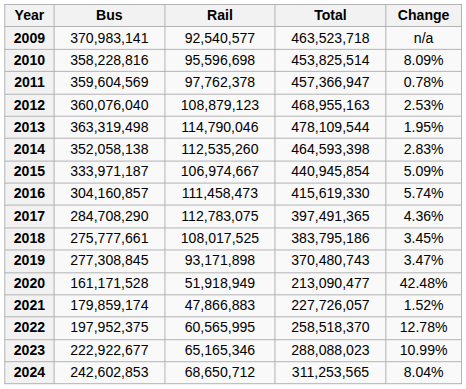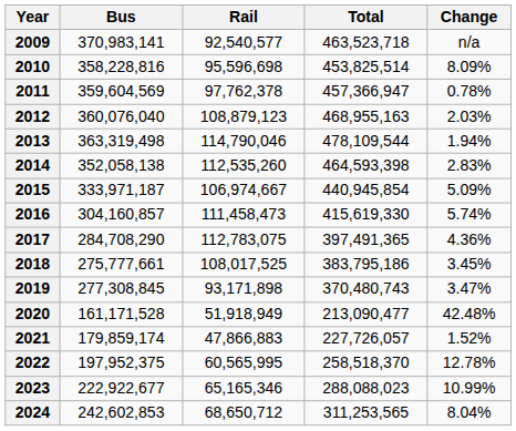 <table class="wikitable"  style="text-align:center; width:520px; margin:auto;">
 <tr>
 <th>Year</th>
 <th>Bus</th>
 <th>Rail</th>
 <th>Total</th>
 <th>Change</th>
 </tr>
 <tr>
 <th>2009</th>
 <td>370,983,141</td>
 <td>92,540,577</td>
 <td>463,523,718</td>
 <td>n/a</td>
 </tr>
 <tr>
 <th>2010</th>
 <td>358,228,816</td>
 <td>95,596,698</td>
 <td>453,825,514</td>
 <td>8.09%</td>
 </tr>
 <tr>
 <th>2011</th>
 <td>359,604,569</td>
 <td>97,762,378</td>
 <td>457,366,947</td>
 <td>0.78%</td>
 </tr>
 <tr>
 <th>2012</th>
 <td>360,076,040</td>
 <td>108,879,123</td>
 <td>468,955,163</td>
-<td>2.53%</td>
+<td>2.03%</td>
 </tr>
 <tr>
 <th>2013</th>
 <td>363,319,498</td>
 <td>114,790,046</td>
 <td>478,109,544</td>
-<td>1.95%</td>
+<td>1.94%</td>
 </tr>
 <tr>
 <th>2014</th>
 <td>352,058,138</td>
 <td>112,535,260</td>
 <td>464,593,398</td>
 <td>2.83%</td>
 </tr>
 <tr>
 <th>2015</th>
 <td>333,971,187</td>
 <td>106,974,667</td>
 <td>440,945,854</td>
 <td>5.09%</td>
 </tr>
 <tr>
 <th>2016</th>
 <td>304,160,857</td>
 <td>111,458,473</td>
 <td>415,619,330</td>
 <td>5.74%</td>
 </tr>
 <tr>
 <th>2017</th>
 <td>284,708,290</td>
 <td>112,783,075</td>
 <td>397,491,365</td>
 <td>4.36%</td>
 </tr>
 <tr>
 <th>2018</th>
 <td>275,777,661</td>
 <td>108,017,525</td>
 <td>383,795,186</td>
 <td>3.45%</td>
 </tr>
 <tr>
 <th>2019</th>
 <td>277,308,845</td>
 <td>93,171,898</td>
 <td>370,480,743</td>
 <td>3.47%</td>
 </tr>
 <tr>
 <th>2020</th>
 <td>161,171,528</td>
 <td>51,918,949</td>
 <td>213,090,477</td>
 <td>42.48%</td>
 </tr>
 <tr>
 <th>2021</th>
 <td>179,859,174</td>
 <td>47,866,883</td>
 <td>227,726,057</td>
 <td>1.52%</td>
 </tr>
 <tr>
 <th>2022</th>
 <td>197,952,375</td>
 <td>60,565,995</td>
 <td>258,518,370</td>
 <td>12.78%</td>
 </tr>
 <tr>
 <th>2023</th>
 <td>222,922,677</td>
 <td>65,165,346</td>
 <td>288,088,023</td>
 <td>10.99%</td>
 </tr>
 <tr>
 <th>2024</th>
 <td>242,602,853</td>
 <td>68,650,712</td>
 <td>311,253,565</td>
 <td>8.04%</td>
 </tr>
 </table>
